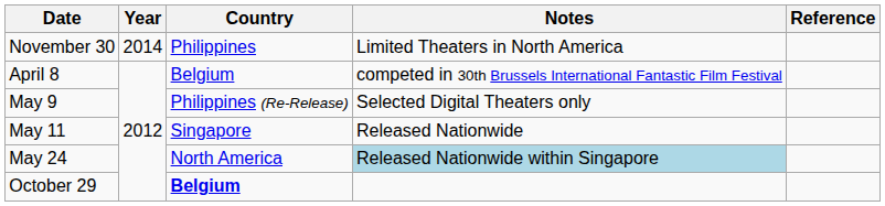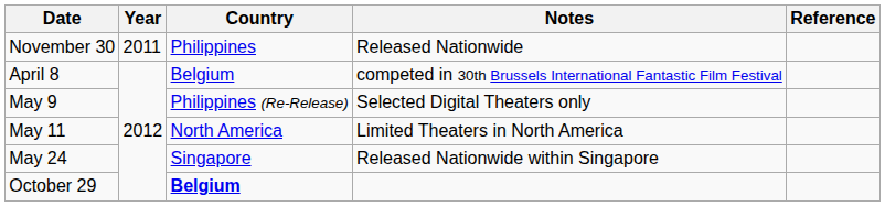 <table class="wikitable" style="width=100%;">
 <tr>
 <th>Date</th>
 <th>Year</th>
 <th>Country</th>
 <th>Notes</th>
 <th>Reference</th>
 </tr>
 <tr>
 <td>November 30</td>
-<td>2014</td>
+<td>2011</td>
 <td><a href='#'>Philippines</a></td>
-<td>Limited Theaters in North America</td>
+<td>Released Nationwide</td>
 <td></td>
 </tr>
 <tr>
 <td>April 8</td>
 <td rowspan="5">2012</td>
 <td><a href='#'>Belgium</a></td>
 <td>competed in <small>30th <a href='#'>Brussels International Fantastic Film Festival</a></small></td>
 <td></td>
 </tr>
 <tr>
 <td>May 9</td>
 <td><a href='#'>Philippines</a> <small><em>(Re-Release)</em></small></td>
 <td>Selected Digital Theaters only</td>
 <td></td>
 </tr>
 <tr>
 <td>May 11</td>
-<td><a href='#'>Singapore</a></td>
-<td>Released Nationwide</td>
+<td><a href='#'>North America</a></td>
+<td>Limited Theaters in North America</td>
 <td></td>
 </tr>
 <tr>
 <td>May 24</td>
-<td><a href='#'>North America</a></td>
-<td style="background: lightblue;">Released Nationwide within Singapore</td>
+<td><a href='#'>Singapore</a></td>
+<td>Released Nationwide within Singapore</td>
 <td></td>
 </tr>
 <tr>
 <td>October 29</td>
 <td><strong><a href='#'>Belgium</a></strong></td>
 <td></td>
 <td></td>
 </tr>
 </table>
